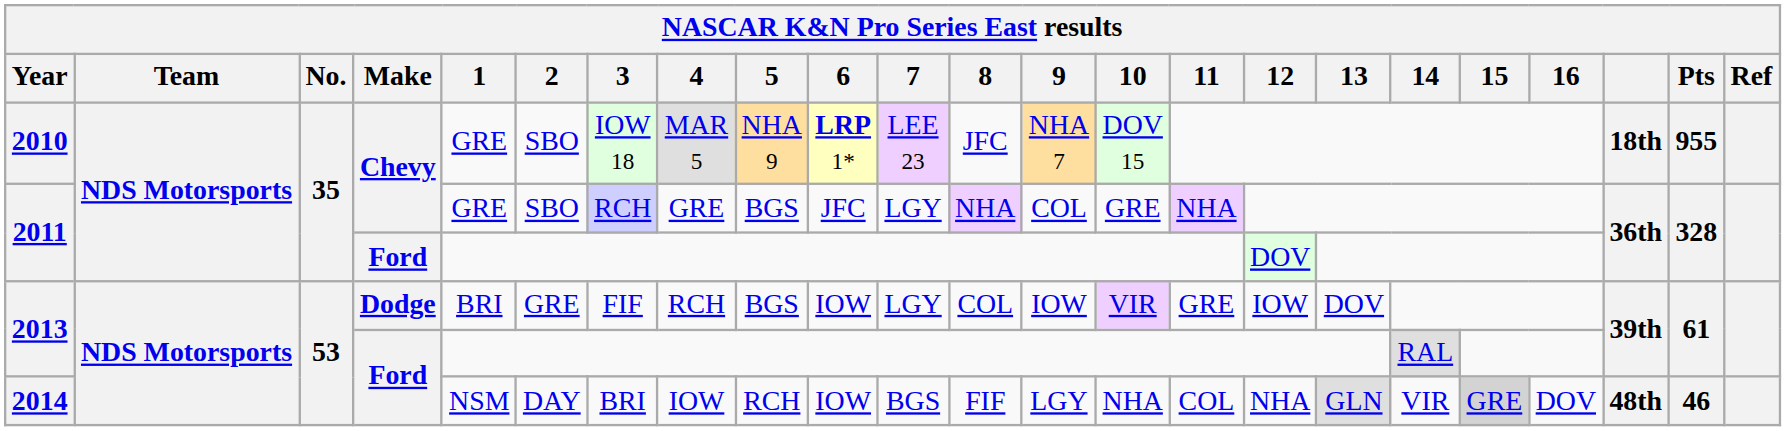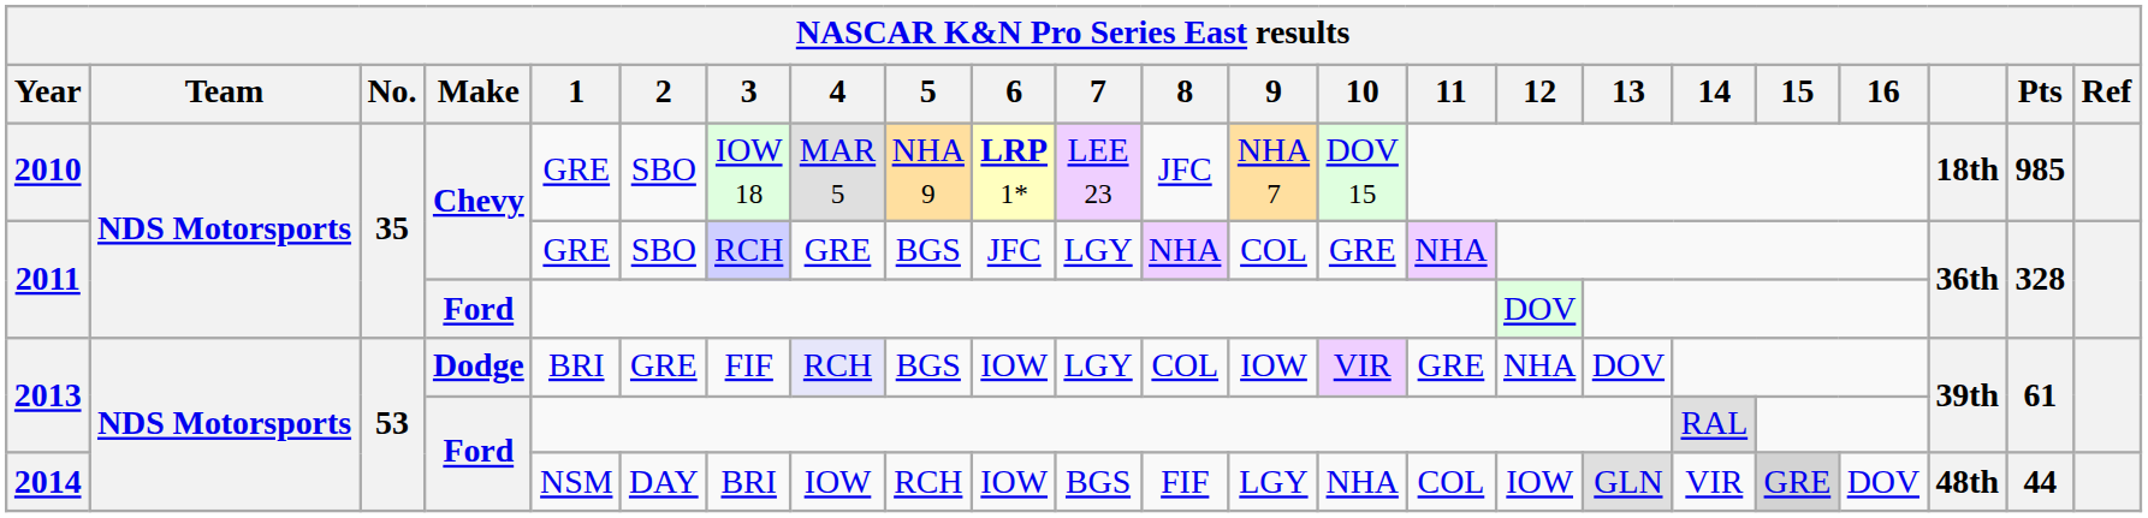 <table class="wikitable" style="text-align:center; font-size:75%">
 <tr>
 <th colspan=23><a href='#'>NASCAR K&N Pro Series East</a> results</th>
 </tr>
 <tr>
 <th>Year</th>
 <th>Team</th>
 <th>No.</th>
 <th>Make</th>
 <th>1</th>
 <th>2</th>
 <th>3</th>
 <th>4</th>
 <th>5</th>
 <th>6</th>
 <th>7</th>
 <th>8</th>
 <th>9</th>
 <th>10</th>
 <th>11</th>
 <th>12</th>
 <th>13</th>
 <th>14</th>
 <th>15</th>
 <th>16</th>
 <th></th>
 <th>Pts</th>
 <th>Ref</th>
 </tr>
 <tr>
 <th><a href='#'>2010</a></th>
 <th rowspan=3 nowrap><a href='#'>NDS Motorsports</a></th>
 <th rowspan=3>35</th>
 <th rowspan=2><a href='#'>Chevy</a></th>
 <td><a href='#'>GRE</a></td>
 <td><a href='#'>SBO</a></td>
 <td style="background:#DFFFDF;"><a href='#'>IOW</a><br><small>18</small></td>
 <td style="background:#DFDFDF;"><a href='#'>MAR</a><br><small>5</small></td>
 <td style="background:#FFDF9F;"><a href='#'>NHA</a><br><small>9</small></td>
 <td style="background:#FFFFBF;"><strong><a href='#'>LRP</a></strong><br><small>1*</small></td>
 <td style="background:#EFCFFF;"><a href='#'>LEE</a><br><small>23</small></td>
 <td><a href='#'>JFC</a></td>
 <td style="background:#FFDF9F;"><a href='#'>NHA</a><br><small>7</small></td>
 <td style="background:#DFFFDF;"><a href='#'>DOV</a><br><small>15</small></td>
 <td colspan=6></td>
 <th>18th</th>
-<th>955</th>
+<th>985</th>
 <th></th>
 </tr>
 <tr>
 <th rowspan=2><a href='#'>2011</a></th>
 <td><a href='#'>GRE</a></td>
 <td><a href='#'>SBO</a></td>
 <td style="background:#CFCFFF;"><a href='#'>RCH</a><br></td>
 <td><a href='#'>GRE</a></td>
 <td><a href='#'>BGS</a></td>
 <td><a href='#'>JFC</a></td>
 <td><a href='#'>LGY</a></td>
 <td style="background:#EFCFFF;"><a href='#'>NHA</a><br></td>
 <td><a href='#'>COL</a></td>
 <td><a href='#'>GRE</a></td>
 <td style="background:#EFCFFF;"><a href='#'>NHA</a><br></td>
 <td colspan=5></td>
 <th rowspan=2>36th</th>
 <th rowspan=2>328</th>
 <th rowspan=2></th>
 </tr>
 <tr>
 <th><a href='#'>Ford</a></th>
 <td colspan=11></td>
 <td style="background:#DFFFDF;"><a href='#'>DOV</a><br></td>
 <td colspan=4></td>
 </tr>
 <tr>
 <th rowspan=2><a href='#'>2013</a></th>
 <th rowspan=3><a href='#'>NDS Motorsports</a></th>
 <th rowspan=3>53</th>
 <th><a href='#'>Dodge</a></th>
 <td><a href='#'>BRI</a></td>
 <td><a href='#'>GRE</a></td>
 <td><a href='#'>FIF</a></td>
-<td><a href='#'>RCH</a></td>
+<td style="background: lavender;"><a href='#'>RCH</a></td>
 <td><a href='#'>BGS</a></td>
 <td><a href='#'>IOW</a></td>
 <td><a href='#'>LGY</a></td>
 <td><a href='#'>COL</a></td>
 <td><a href='#'>IOW</a></td>
 <td style="background:#EFCFFF;"><a href='#'>VIR</a><br></td>
 <td><a href='#'>GRE</a></td>
-<td><a href='#'>IOW</a></td>
+<td><a href='#'>NHA</a></td>
 <td><a href='#'>DOV</a></td>
 <td colspan=3></td>
 <th rowspan=2>39th</th>
 <th rowspan=2>61</th>
 <th rowspan=2></th>
 </tr>
 <tr>
 <th rowspan=2><a href='#'>Ford</a></th>
 <td colspan=13></td>
 <td style="background:#DFDFDF;"><a href='#'>RAL</a><br></td>
 <td colspan=2></td>
 </tr>
 <tr>
 <th><a href='#'>2014</a></th>
 <td><a href='#'>NSM</a></td>
 <td><a href='#'>DAY</a></td>
 <td><a href='#'>BRI</a></td>
 <td><a href='#'>IOW</a></td>
 <td><a href='#'>RCH</a></td>
 <td><a href='#'>IOW</a></td>
 <td><a href='#'>BGS</a></td>
 <td><a href='#'>FIF</a></td>
 <td><a href='#'>LGY</a></td>
 <td><a href='#'>NHA</a></td>
 <td><a href='#'>COL</a></td>
-<td><a href='#'>NHA</a></td>
+<td><a href='#'>IOW</a></td>
 <td style="background:#DFDFDF;"><a href='#'>GLN</a><br></td>
 <td><a href='#'>VIR</a></td>
 <td style="background: lightgrey;"><a href='#'>GRE</a></td>
 <td><a href='#'>DOV</a></td>
 <th>48th</th>
-<th>46</th>
+<th>44</th>
 <th></th>
 </tr>
 </table>
